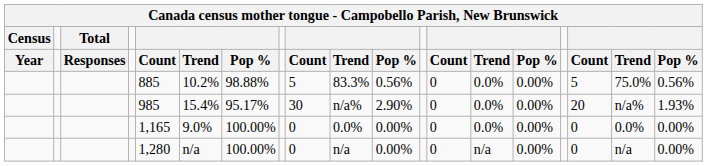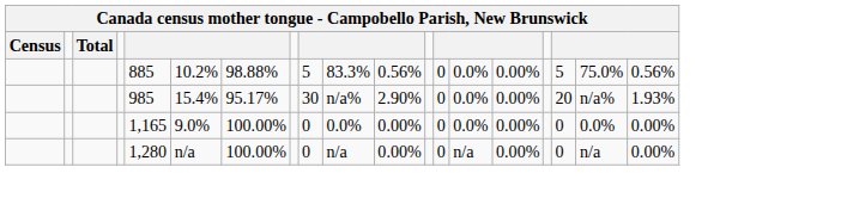 <table class="wikitable">
 <tr>
 <th colspan="19">Canada census mother tongue - Campobello Parish, New Brunswick</th>
 </tr>
 <tr>
 <th>Census</th>
 <td></td>
 <th>Total</th>
 <td colspan="1"></td>
 <th colspan="3"></th>
 <td colspan="1"></td>
 <th colspan="3"></th>
 <td colspan="1"></td>
 <th colspan="3"></th>
 <td colspan="1"></td>
 <th colspan="3"></th>
-</tr>
-<tr>
-<th>Year</th>
-<td></td>
-<th>Responses</th>
-<td></td>
-<th>Count</th>
-<th>Trend</th>
-<th>Pop %</th>
-<td></td>
-<th>Count</th>
-<th>Trend</th>
-<th>Pop %</th>
-<td></td>
-<th>Count</th>
-<th>Trend</th>
-<th>Pop %</th>
-<td></td>
-<th>Count</th>
-<th>Trend</th>
-<th>Pop %</th>
 </tr>
 <tr>
 <td></td>
 <td></td>
 <td></td>
 <td></td>
 <td>885</td>
 <td> 10.2%</td>
 <td>98.88%</td>
 <td></td>
 <td>5</td>
 <td> 83.3%</td>
 <td>0.56%</td>
 <td></td>
 <td>0</td>
 <td> 0.0%</td>
 <td>0.00%</td>
 <td></td>
 <td>5</td>
 <td> 75.0%</td>
 <td>0.56%</td>
 </tr>
 <tr>
 <td></td>
 <td></td>
 <td></td>
 <td></td>
 <td>985</td>
 <td> 15.4%</td>
 <td>95.17%</td>
 <td></td>
 <td>30</td>
 <td> n/a%</td>
 <td>2.90%</td>
 <td></td>
 <td>0</td>
 <td> 0.0%</td>
 <td>0.00%</td>
 <td></td>
 <td>20</td>
 <td> n/a%</td>
 <td>1.93%</td>
 </tr>
 <tr>
 <td></td>
 <td></td>
 <td></td>
 <td></td>
 <td>1,165</td>
 <td> 9.0%</td>
 <td>100.00%</td>
 <td></td>
 <td>0</td>
 <td> 0.0%</td>
 <td>0.00%</td>
 <td></td>
 <td>0</td>
 <td> 0.0%</td>
 <td>0.00%</td>
 <td></td>
 <td>0</td>
 <td> 0.0%</td>
 <td>0.00%</td>
 </tr>
 <tr>
 <td></td>
 <td></td>
 <td></td>
 <td></td>
 <td>1,280</td>
 <td>n/a</td>
 <td>100.00%</td>
 <td></td>
 <td>0</td>
 <td>n/a</td>
 <td>0.00%</td>
 <td></td>
 <td>0</td>
 <td>n/a</td>
 <td>0.00%</td>
 <td></td>
 <td>0</td>
 <td>n/a</td>
 <td>0.00%</td>
 </tr>
 </table>
